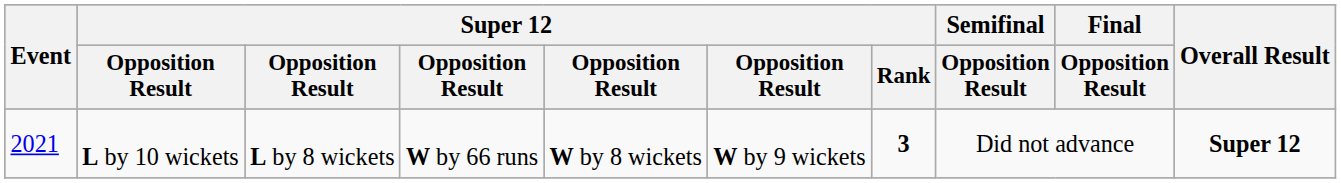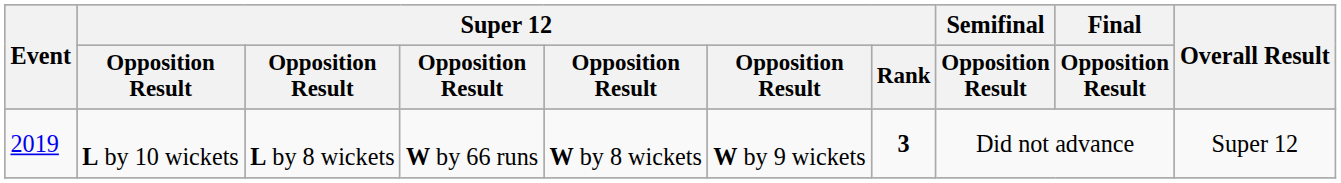 <table class=wikitable style=font-size:90%;text-align:center>
 <tr>
 <th rowspan=2>Event</th>
 <th colspan=6>Super 12</th>
 <th>Semifinal</th>
 <th>Final</th>
 <th rowspan=2>Overall Result</th>
 </tr>
 <tr style=font-size:95%>
 <th>Opposition<br>Result</th>
 <th>Opposition<br>Result</th>
 <th>Opposition<br>Result</th>
 <th>Opposition<br>Result</th>
 <th>Opposition<br>Result</th>
 <th>Rank</th>
 <th>Opposition<br>Result</th>
 <th>Opposition<br>Result</th>
 </tr>
 <tr>
-<td align=left><a href='#'>2021</a></td>
+<td align=left><a href='#'>2019</a></td>
 <td><br><strong>L</strong> by 10 wickets</td>
 <td><br><strong>L</strong> by 8 wickets</td>
 <td><br><strong>W</strong> by 66 runs</td>
 <td><br><strong>W</strong> by 8 wickets</td>
 <td><br><strong>W</strong> by 9 wickets</td>
 <td><strong>3</strong></td>
 <td colspan=2>Did not advance</td>
-<td><strong>Super 12</strong></td>
+<td>Super 12</td>
 </tr>
 </table>
